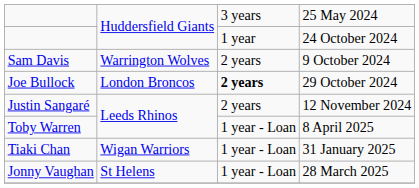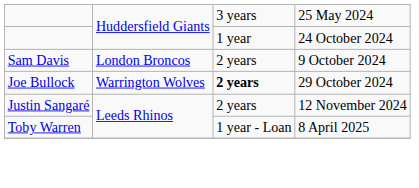 <table class="wikitable">
 <tr>
 <td></td>
 <td rowspan=2> <a href='#'>Huddersfield Giants</a></td>
 <td>3 years</td>
 <td>25 May 2024</td>
 </tr>
 <tr>
 <td></td>
 <td>1 year</td>
 <td>24 October 2024</td>
 </tr>
 <tr>
 <td> <a href='#'>Sam Davis</a></td>
-<td> <a href='#'>Warrington Wolves</a></td>
+<td> <a href='#'>London Broncos</a></td>
 <td>2 years</td>
 <td>9 October 2024</td>
 </tr>
 <tr>
 <td> <a href='#'>Joe Bullock</a></td>
-<td> <a href='#'>London Broncos</a></td>
+<td> <a href='#'>Warrington Wolves</a></td>
 <td><strong>2 years</strong></td>
 <td>29 October 2024</td>
 </tr>
 <tr>
 <td> <a href='#'>Justin Sangaré</a></td>
 <td Rowspan=2> <a href='#'>Leeds Rhinos</a></td>
 <td>2 years</td>
 <td>12 November 2024</td>
 </tr>
 <tr>
 <td> <a href='#'>Toby Warren</a></td>
 <td>1 year - Loan</td>
 <td>8 April 2025</td>
 </tr>
 <tr>
-<td> <a href='#'>Tiaki Chan</a></td>
-<td> <a href='#'>Wigan Warriors</a></td>
-<td>1 year - Loan</td>
-<td>31 January 2025</td>
-</tr>
-<tr>
-<td> <a href='#'>Jonny Vaughan</a></td>
-<td> <a href='#'>St Helens</a></td>
-<td>1 year - Loan</td>
-<td>28 March 2025</td>
-</tr>
-<tr>
 </tr>
 </table>
